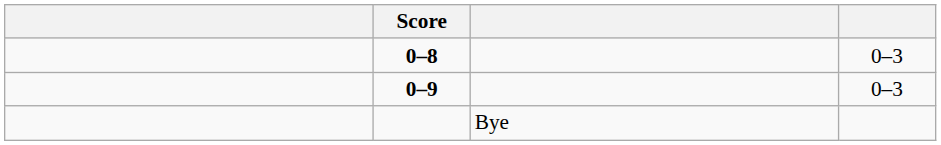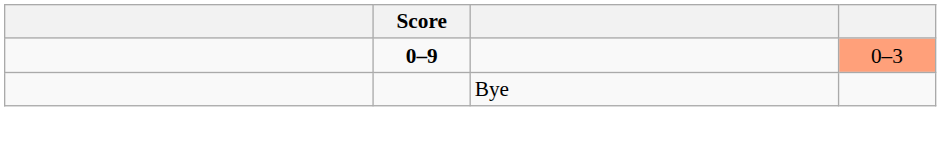 <table class="wikitable" style="text-align: center; ">
 <tr>
 <th align="right" width="270"></th>
 <th width="65">Score</th>
 <th align="left" width="270"></th>
 <th width="65"></th>
 </tr>
 <tr>
 <td align="left"></td>
-<td><strong>0–8</strong></td>
-<td align="left"><strong></strong></td>
-<td>0–3 <strong></strong></td>
-</tr>
-<tr>
-<td align="left"></td>
 <td><strong>0–9</strong></td>
 <td align="left"><strong></strong></td>
-<td>0–3 <strong></strong></td>
+<td style="background: lightsalmon;">0–3 <strong></strong></td>
 </tr>
 <tr>
 <td align="left"><strong></strong></td>
 <td></td>
 <td align="left">Bye</td>
 <td></td>
 </tr>
 </table>
